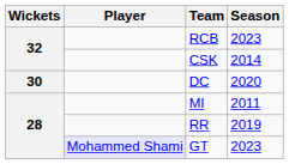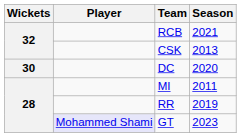 <table class="wikitable">
 <tr>
 <th>Wickets</th>
 <th>Player</th>
 <th>Team</th>
 <th>Season</th>
 </tr>
 <tr>
 <th rowspan=2>32</th>
 <td></td>
 <td><a href='#'>RCB</a></td>
-<td><a href='#'>2023</a></td>
+<td><a href='#'>2021</a></td>
 </tr>
 <tr>
 <td></td>
 <td><a href='#'>CSK</a></td>
-<td><a href='#'>2014</a></td>
+<td><a href='#'>2013</a></td>
 </tr>
 <tr>
 <th>30</th>
 <td></td>
 <td><a href='#'>DC</a></td>
 <td><a href='#'>2020</a></td>
 </tr>
 <tr>
 <th rowspan=3>28</th>
 <td></td>
 <td><a href='#'>MI</a></td>
 <td><a href='#'>2011</a></td>
 </tr>
 <tr>
 <td></td>
 <td><a href='#'>RR</a></td>
 <td><a href='#'>2019</a></td>
 </tr>
 <tr>
 <td style="background: lavender;"><a href='#'>Mohammed Shami</a></td>
 <td><a href='#'>GT</a></td>
 <td><a href='#'>2023</a></td>
 </tr>
 </table>
